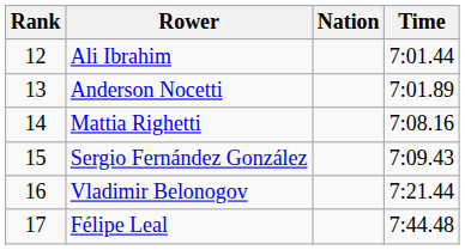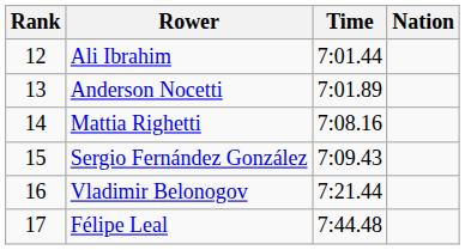 <table class="wikitable sortable" style="text-align:center">
 <tr>
 <th>Rank</th>
 <th>Rower</th>
+<th>Time</th>
 <th>Nation</th>
-<th>Time</th>
 </tr>
 <tr>
 <td>12</td>
 <td align=left><a href='#'>Ali Ibrahim</a></td>
+<td>7:01.44</td>
 <td align=left></td>
-<td>7:01.44</td>
 </tr>
 <tr>
 <td>13</td>
 <td align=left><a href='#'>Anderson Nocetti</a></td>
+<td>7:01.89</td>
 <td align=left></td>
-<td>7:01.89</td>
 </tr>
 <tr>
 <td>14</td>
 <td align=left><a href='#'>Mattia Righetti</a></td>
+<td>7:08.16</td>
 <td align=left></td>
-<td>7:08.16</td>
 </tr>
 <tr>
 <td>15</td>
 <td align=left><a href='#'>Sergio Fernández González</a></td>
+<td>7:09.43</td>
 <td align=left></td>
-<td>7:09.43</td>
 </tr>
 <tr>
 <td>16</td>
 <td align=left><a href='#'>Vladimir Belonogov</a></td>
+<td>7:21.44</td>
 <td align=left></td>
-<td>7:21.44</td>
 </tr>
 <tr>
 <td>17</td>
 <td align=left><a href='#'>Félipe Leal</a></td>
+<td>7:44.48</td>
 <td align=left></td>
-<td>7:44.48</td>
 </tr>
 </table>
